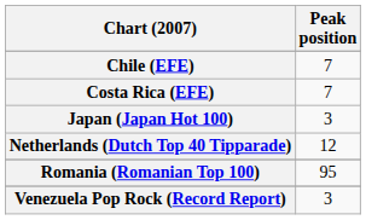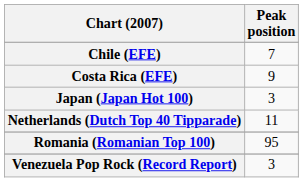 <table class="wikitable sortable plainrowheaders" style="text-align:center">
 <tr>
 <th scope="col">Chart (2007)</th>
 <th scope="col">Peak<br>position</th>
 </tr>
 <tr>
 </tr>
 <tr>
 </tr>
 <tr>
 </tr>
 <tr>
 <th scope="row">Chile (<a href='#'>EFE</a>)</th>
 <td>7</td>
 </tr>
 <tr>
 <th scope="row">Costa Rica (<a href='#'>EFE</a>)</th>
-<td>7</td>
+<td>9</td>
 </tr>
 <tr>
 <th scope="row">Japan (<a href='#'>Japan Hot 100</a>)</th>
 <td>3</td>
 </tr>
 <tr>
 <th scope="row">Netherlands (<a href='#'>Dutch Top 40 Tipparade</a>)</th>
-<td>12</td>
+<td>11</td>
 </tr>
 <tr>
 </tr>
 <tr>
 <th scope="row">Romania (<a href='#'>Romanian Top 100</a>)</th>
 <td>95</td>
 </tr>
 <tr>
 </tr>
 <tr>
 </tr>
 <tr>
 </tr>
 <tr>
 </tr>
 <tr>
 </tr>
 <tr>
 <th scope="row">Venezuela Pop Rock (<a href='#'>Record Report</a>)</th>
 <td>3</td>
 </tr>
 </table>
